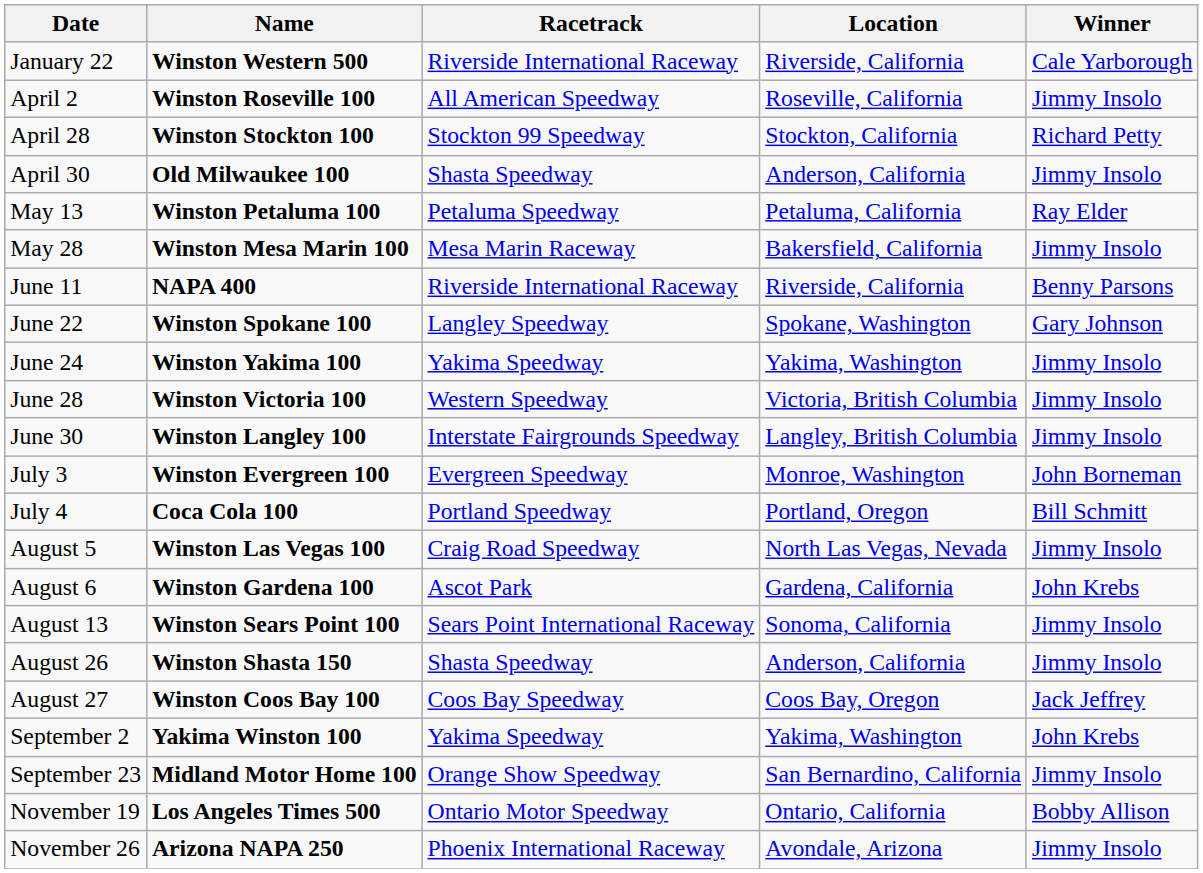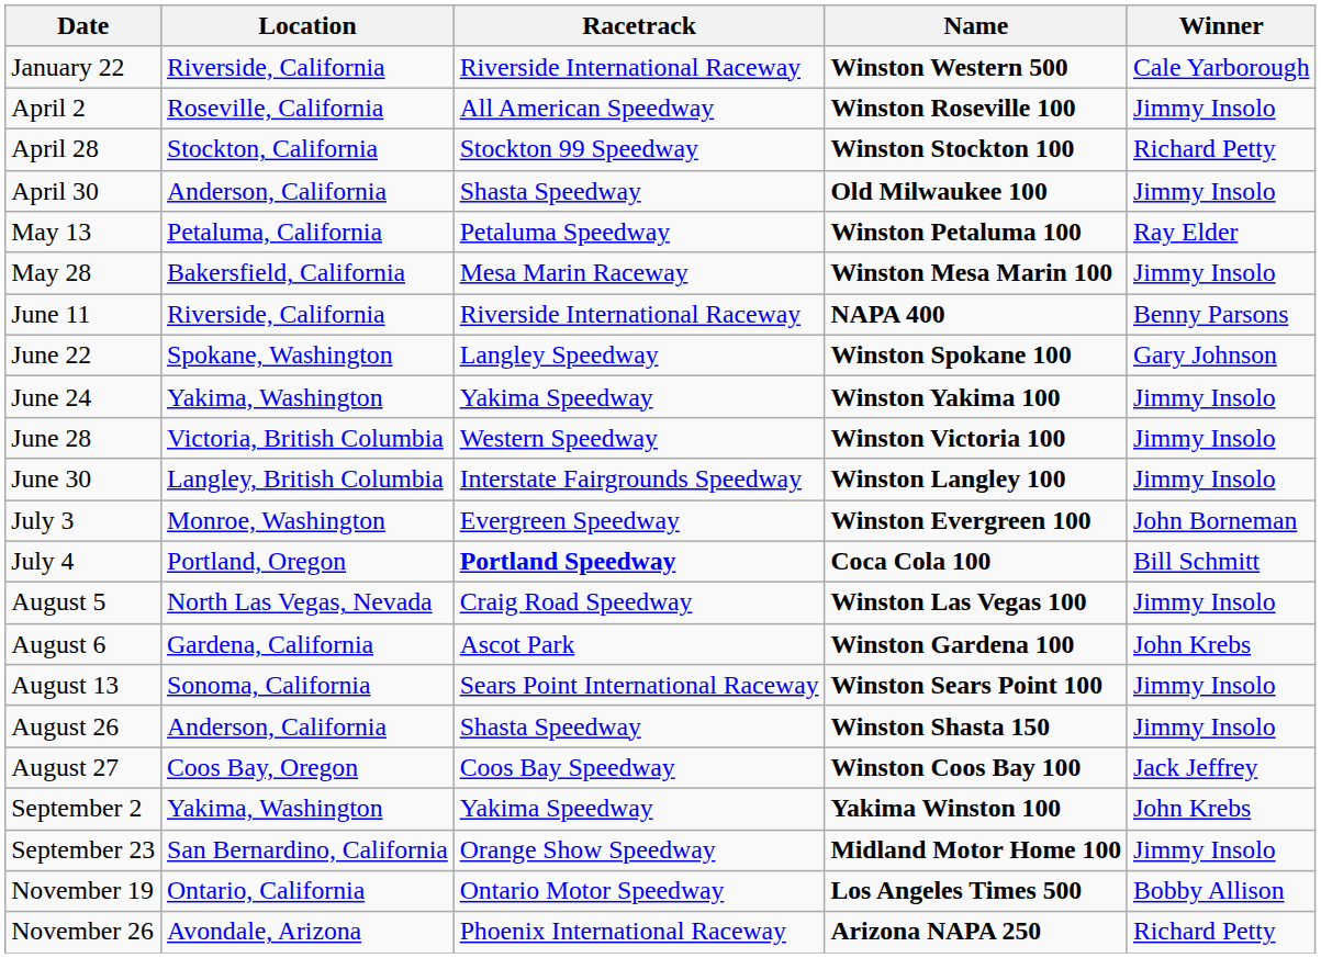 <table class="wikitable">
 <tr>
 <th>Date</th>
+<th>Location</th>
+<th>Racetrack</th>
 <th>Name</th>
-<th>Racetrack</th>
-<th>Location</th>
 <th>Winner</th>
 </tr>
 <tr>
 <td>January 22</td>
+<td><a href='#'>Riverside, California</a></td>
+<td><a href='#'>Riverside International Raceway</a></td>
 <td><strong>Winston Western 500</strong></td>
-<td><a href='#'>Riverside International Raceway</a></td>
-<td><a href='#'>Riverside, California</a></td>
 <td><a href='#'>Cale Yarborough</a></td>
 </tr>
 <tr>
 <td>April 2</td>
+<td><a href='#'>Roseville, California</a></td>
+<td><a href='#'>All American Speedway</a></td>
 <td><strong>Winston Roseville 100</strong></td>
-<td><a href='#'>All American Speedway</a></td>
-<td><a href='#'>Roseville, California</a></td>
 <td><a href='#'>Jimmy Insolo</a></td>
 </tr>
 <tr>
 <td>April 28</td>
+<td><a href='#'>Stockton, California</a></td>
+<td><a href='#'>Stockton 99 Speedway</a></td>
 <td><strong>Winston Stockton 100</strong></td>
-<td><a href='#'>Stockton 99 Speedway</a></td>
-<td><a href='#'>Stockton, California</a></td>
 <td><a href='#'>Richard Petty</a></td>
 </tr>
 <tr>
 <td>April 30</td>
+<td><a href='#'>Anderson, California</a></td>
+<td><a href='#'>Shasta Speedway</a></td>
 <td><strong>Old Milwaukee 100</strong></td>
-<td><a href='#'>Shasta Speedway</a></td>
-<td><a href='#'>Anderson, California</a></td>
 <td><a href='#'>Jimmy Insolo</a></td>
 </tr>
 <tr>
 <td>May 13</td>
+<td><a href='#'>Petaluma, California</a></td>
+<td><a href='#'>Petaluma Speedway</a></td>
 <td><strong>Winston Petaluma 100</strong></td>
-<td><a href='#'>Petaluma Speedway</a></td>
-<td><a href='#'>Petaluma, California</a></td>
 <td><a href='#'>Ray Elder</a></td>
 </tr>
 <tr>
 <td>May 28</td>
+<td><a href='#'>Bakersfield, California</a></td>
+<td><a href='#'>Mesa Marin Raceway</a></td>
 <td><strong>Winston Mesa Marin 100</strong></td>
-<td><a href='#'>Mesa Marin Raceway</a></td>
-<td><a href='#'>Bakersfield, California</a></td>
 <td><a href='#'>Jimmy Insolo</a></td>
 </tr>
 <tr>
 <td>June 11</td>
+<td><a href='#'>Riverside, California</a></td>
+<td><a href='#'>Riverside International Raceway</a></td>
 <td><strong>NAPA 400</strong></td>
-<td><a href='#'>Riverside International Raceway</a></td>
-<td><a href='#'>Riverside, California</a></td>
 <td><a href='#'>Benny Parsons</a></td>
 </tr>
 <tr>
 <td>June 22</td>
+<td><a href='#'>Spokane, Washington</a></td>
+<td><a href='#'>Langley Speedway</a></td>
 <td><strong>Winston Spokane 100</strong></td>
-<td><a href='#'>Langley Speedway</a></td>
-<td><a href='#'>Spokane, Washington</a></td>
 <td><a href='#'>Gary Johnson</a></td>
 </tr>
 <tr>
 <td>June 24</td>
+<td><a href='#'>Yakima, Washington</a></td>
+<td><a href='#'>Yakima Speedway</a></td>
 <td><strong>Winston Yakima 100</strong></td>
-<td><a href='#'>Yakima Speedway</a></td>
-<td><a href='#'>Yakima, Washington</a></td>
 <td><a href='#'>Jimmy Insolo</a></td>
 </tr>
 <tr>
 <td>June 28</td>
+<td><a href='#'>Victoria, British Columbia</a></td>
+<td><a href='#'>Western Speedway</a></td>
 <td><strong>Winston Victoria 100</strong></td>
-<td><a href='#'>Western Speedway</a></td>
-<td><a href='#'>Victoria, British Columbia</a></td>
 <td><a href='#'>Jimmy Insolo</a></td>
 </tr>
 <tr>
 <td>June 30</td>
+<td><a href='#'>Langley, British Columbia</a></td>
+<td><a href='#'>Interstate Fairgrounds Speedway</a></td>
 <td><strong>Winston Langley 100</strong></td>
-<td><a href='#'>Interstate Fairgrounds Speedway</a></td>
-<td><a href='#'>Langley, British Columbia</a></td>
 <td><a href='#'>Jimmy Insolo</a></td>
 </tr>
 <tr>
 <td>July 3</td>
+<td><a href='#'>Monroe, Washington</a></td>
+<td><a href='#'>Evergreen Speedway</a></td>
 <td><strong>Winston Evergreen 100</strong></td>
-<td><a href='#'>Evergreen Speedway</a></td>
-<td><a href='#'>Monroe, Washington</a></td>
 <td><a href='#'>John Borneman</a></td>
 </tr>
 <tr>
 <td>July 4</td>
+<td><a href='#'>Portland, Oregon</a></td>
+<td><strong><a href='#'>Portland Speedway</a></strong></td>
 <td><strong>Coca Cola 100</strong></td>
-<td><a href='#'>Portland Speedway</a></td>
-<td><a href='#'>Portland, Oregon</a></td>
 <td><a href='#'>Bill Schmitt</a></td>
 </tr>
 <tr>
 <td>August 5</td>
+<td><a href='#'>North Las Vegas, Nevada</a></td>
+<td><a href='#'>Craig Road Speedway</a></td>
 <td><strong>Winston Las Vegas 100</strong></td>
-<td><a href='#'>Craig Road Speedway</a></td>
-<td><a href='#'>North Las Vegas, Nevada</a></td>
 <td><a href='#'>Jimmy Insolo</a></td>
 </tr>
 <tr>
 <td>August 6</td>
+<td><a href='#'>Gardena, California</a></td>
+<td><a href='#'>Ascot Park</a></td>
 <td><strong>Winston Gardena 100</strong></td>
-<td><a href='#'>Ascot Park</a></td>
-<td><a href='#'>Gardena, California</a></td>
 <td><a href='#'>John Krebs</a></td>
 </tr>
 <tr>
 <td>August 13</td>
+<td><a href='#'>Sonoma, California</a></td>
+<td><a href='#'>Sears Point International Raceway</a></td>
 <td><strong>Winston Sears Point 100</strong></td>
-<td><a href='#'>Sears Point International Raceway</a></td>
-<td><a href='#'>Sonoma, California</a></td>
 <td><a href='#'>Jimmy Insolo</a></td>
 </tr>
 <tr>
 <td>August 26</td>
+<td><a href='#'>Anderson, California</a></td>
+<td><a href='#'>Shasta Speedway</a></td>
 <td><strong>Winston Shasta 150</strong></td>
-<td><a href='#'>Shasta Speedway</a></td>
-<td><a href='#'>Anderson, California</a></td>
 <td><a href='#'>Jimmy Insolo</a></td>
 </tr>
 <tr>
 <td>August 27</td>
+<td><a href='#'>Coos Bay, Oregon</a></td>
+<td><a href='#'>Coos Bay Speedway</a></td>
 <td><strong>Winston Coos Bay 100</strong></td>
-<td><a href='#'>Coos Bay Speedway</a></td>
-<td><a href='#'>Coos Bay, Oregon</a></td>
 <td><a href='#'>Jack Jeffrey</a></td>
 </tr>
 <tr>
 <td>September 2</td>
+<td><a href='#'>Yakima, Washington</a></td>
+<td><a href='#'>Yakima Speedway</a></td>
 <td><strong>Yakima Winston 100</strong></td>
-<td><a href='#'>Yakima Speedway</a></td>
-<td><a href='#'>Yakima, Washington</a></td>
 <td><a href='#'>John Krebs</a></td>
 </tr>
 <tr>
 <td>September 23</td>
+<td><a href='#'>San Bernardino, California</a></td>
+<td><a href='#'>Orange Show Speedway</a></td>
 <td><strong>Midland Motor Home 100</strong></td>
-<td><a href='#'>Orange Show Speedway</a></td>
-<td><a href='#'>San Bernardino, California</a></td>
 <td><a href='#'>Jimmy Insolo</a></td>
 </tr>
 <tr>
 <td>November 19</td>
+<td><a href='#'>Ontario, California</a></td>
+<td><a href='#'>Ontario Motor Speedway</a></td>
 <td><strong>Los Angeles Times 500</strong></td>
-<td><a href='#'>Ontario Motor Speedway</a></td>
-<td><a href='#'>Ontario, California</a></td>
 <td><a href='#'>Bobby Allison</a></td>
 </tr>
 <tr>
 <td>November 26</td>
+<td><a href='#'>Avondale, Arizona</a></td>
+<td><a href='#'>Phoenix International Raceway</a></td>
 <td><strong>Arizona NAPA 250</strong></td>
-<td><a href='#'>Phoenix International Raceway</a></td>
-<td><a href='#'>Avondale, Arizona</a></td>
-<td><a href='#'>Jimmy Insolo</a></td>
+<td><a href='#'>Richard Petty</a></td>
 </tr>
 </table>
